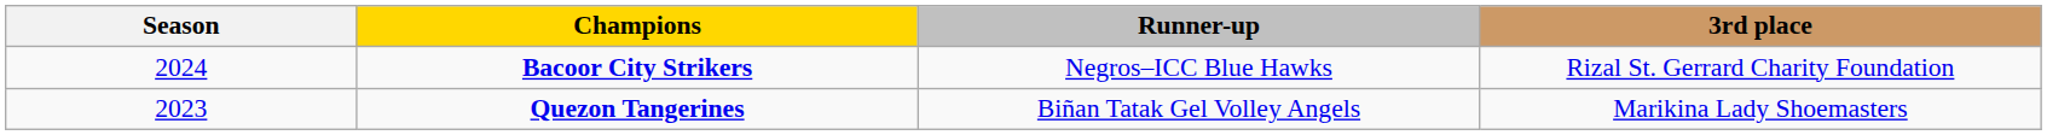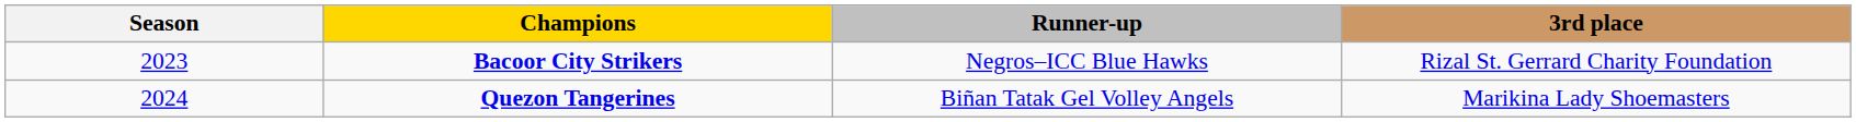 <table class=wikitable style="border-collapse: collapse; text-align: center">
 <tr>
 <th width=10%>Season</th>
 <th width=16% style="background: #ffd700">Champions</th>
 <th width=16% style="background: #c0c0c0">Runner-up</th>
 <th width=16% style="background: #cc9966">3rd place</th>
 </tr>
 <tr>
-<td><a href='#'>2024</a></td>
+<td><a href='#'>2023</a></td>
 <td><strong><a href='#'>Bacoor City Strikers</a></strong></td>
 <td><a href='#'>Negros–ICC Blue Hawks</a></td>
 <td><a href='#'>Rizal St. Gerrard Charity Foundation</a></td>
 </tr>
 <tr>
-<td><a href='#'>2023</a></td>
+<td><a href='#'>2024</a></td>
 <td><strong><a href='#'>Quezon Tangerines</a></strong></td>
 <td><a href='#'>Biñan Tatak Gel Volley Angels</a></td>
 <td><a href='#'>Marikina Lady Shoemasters</a></td>
 </tr>
 </table>
